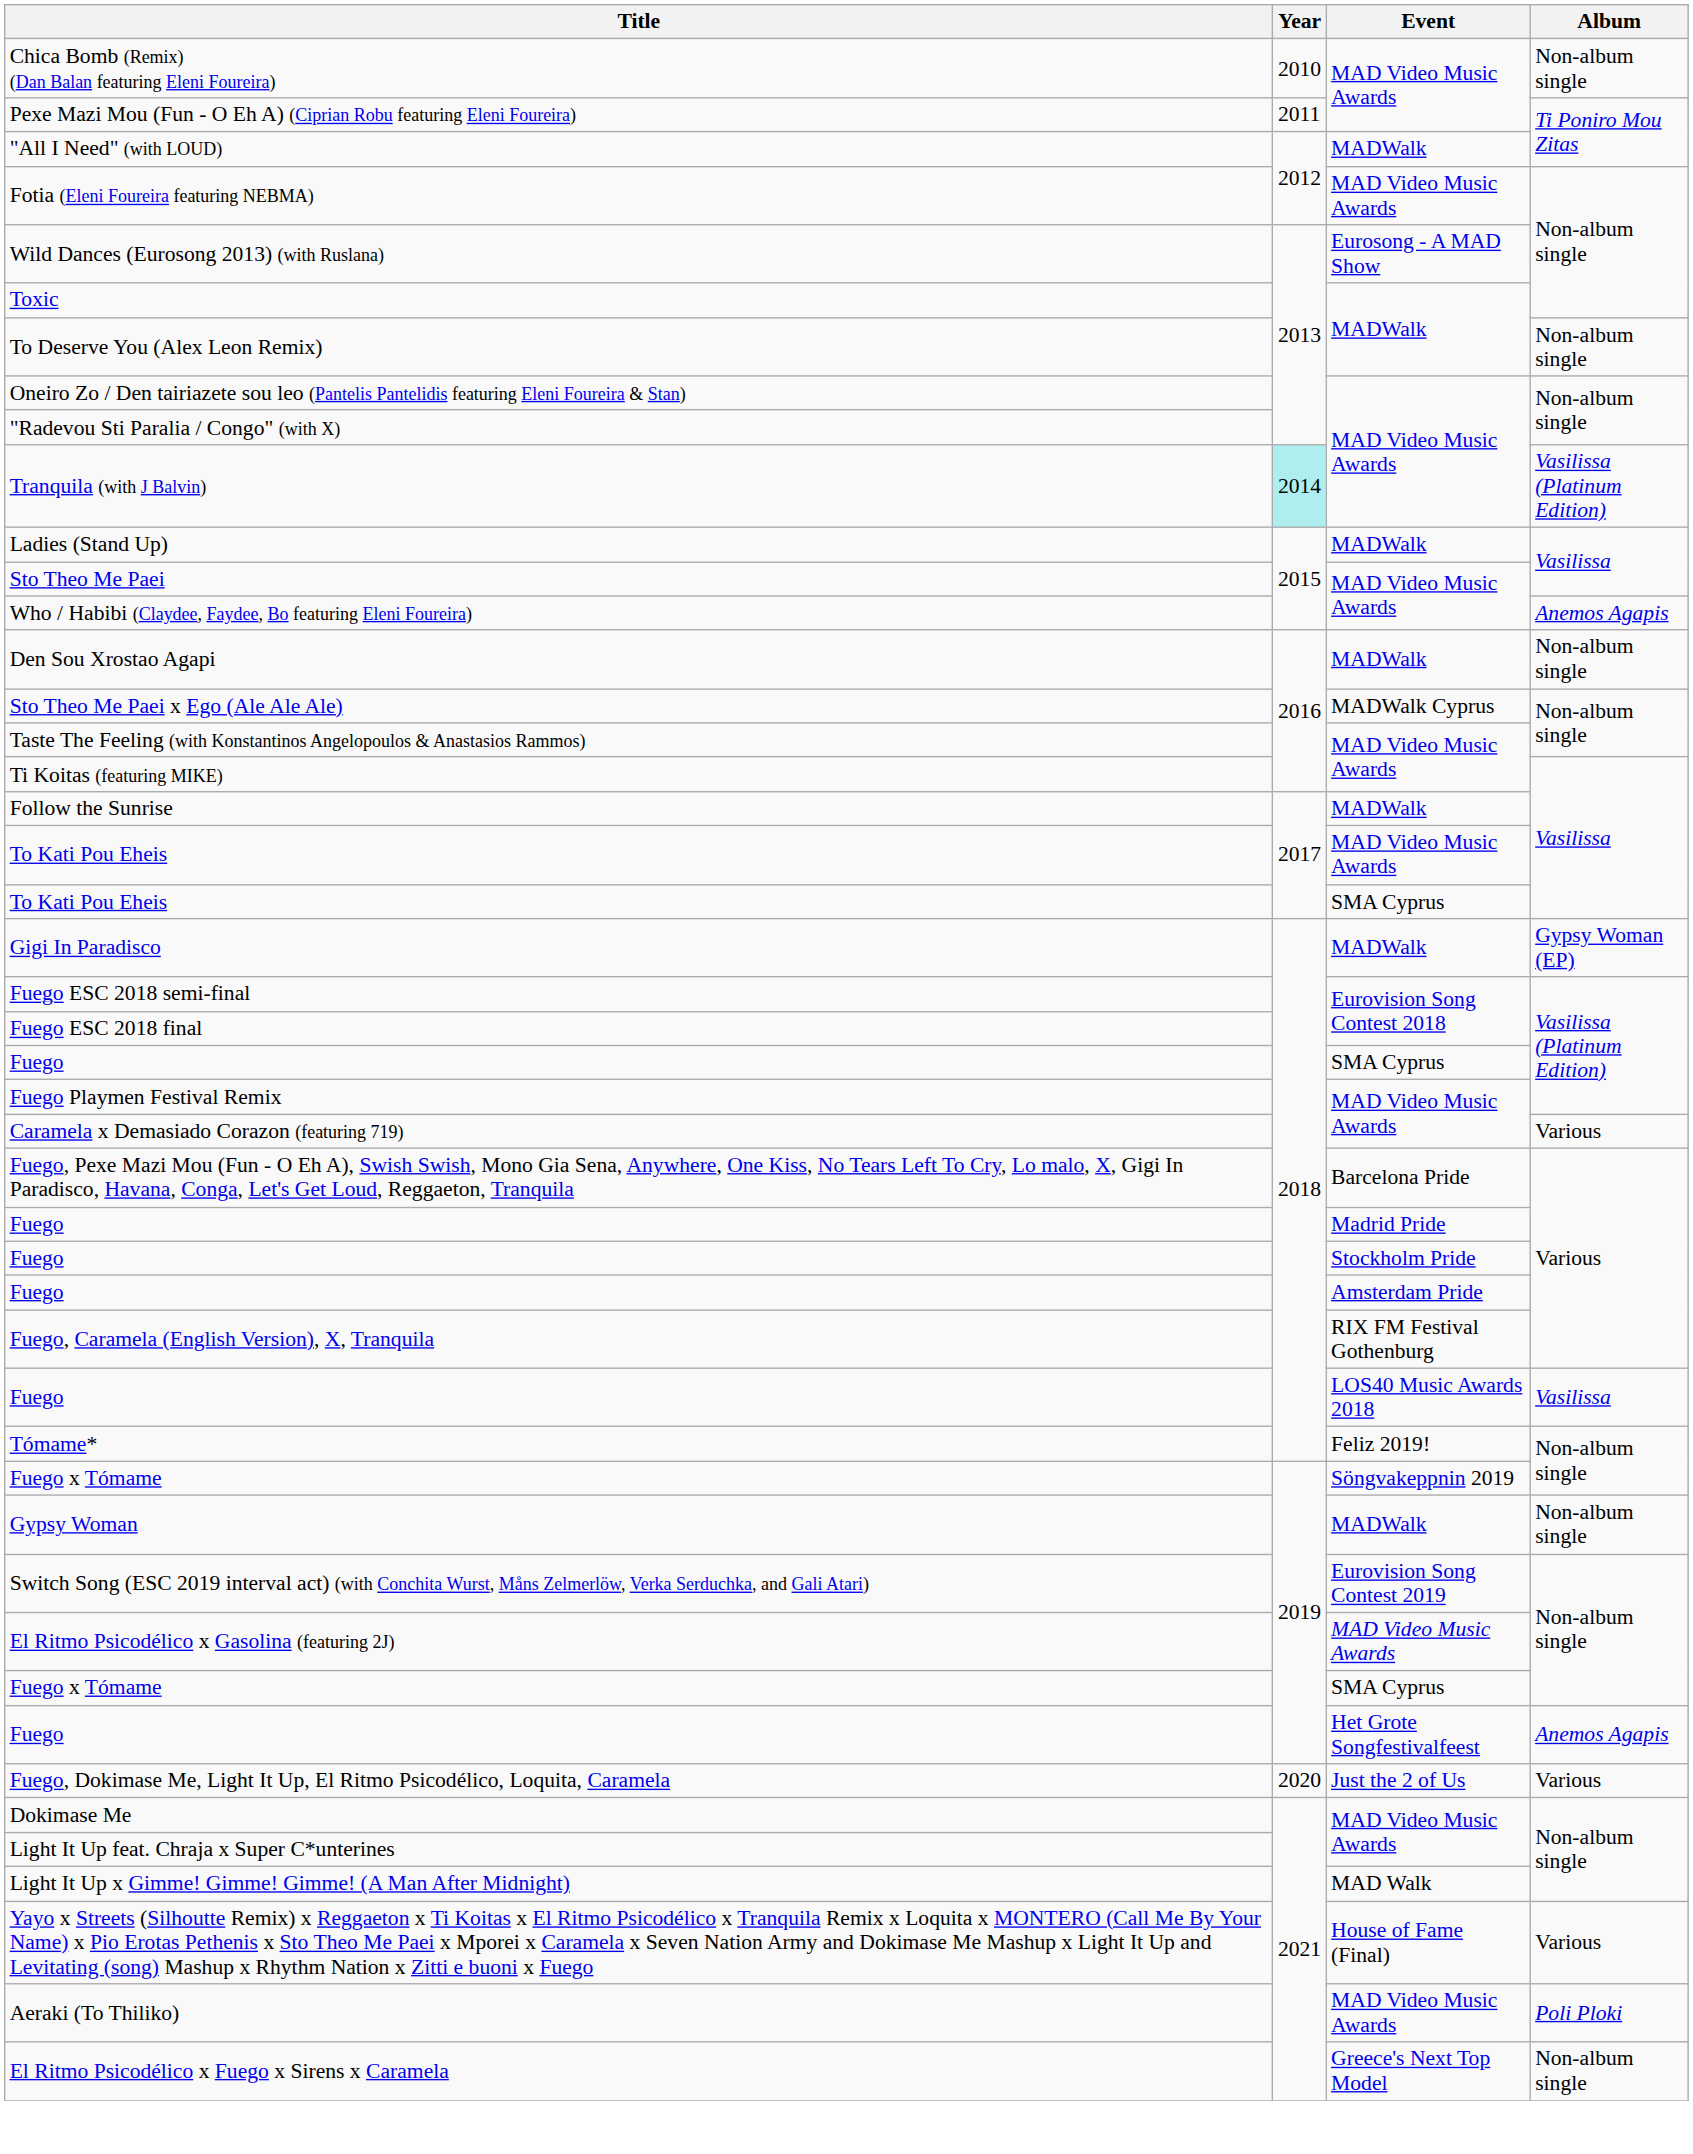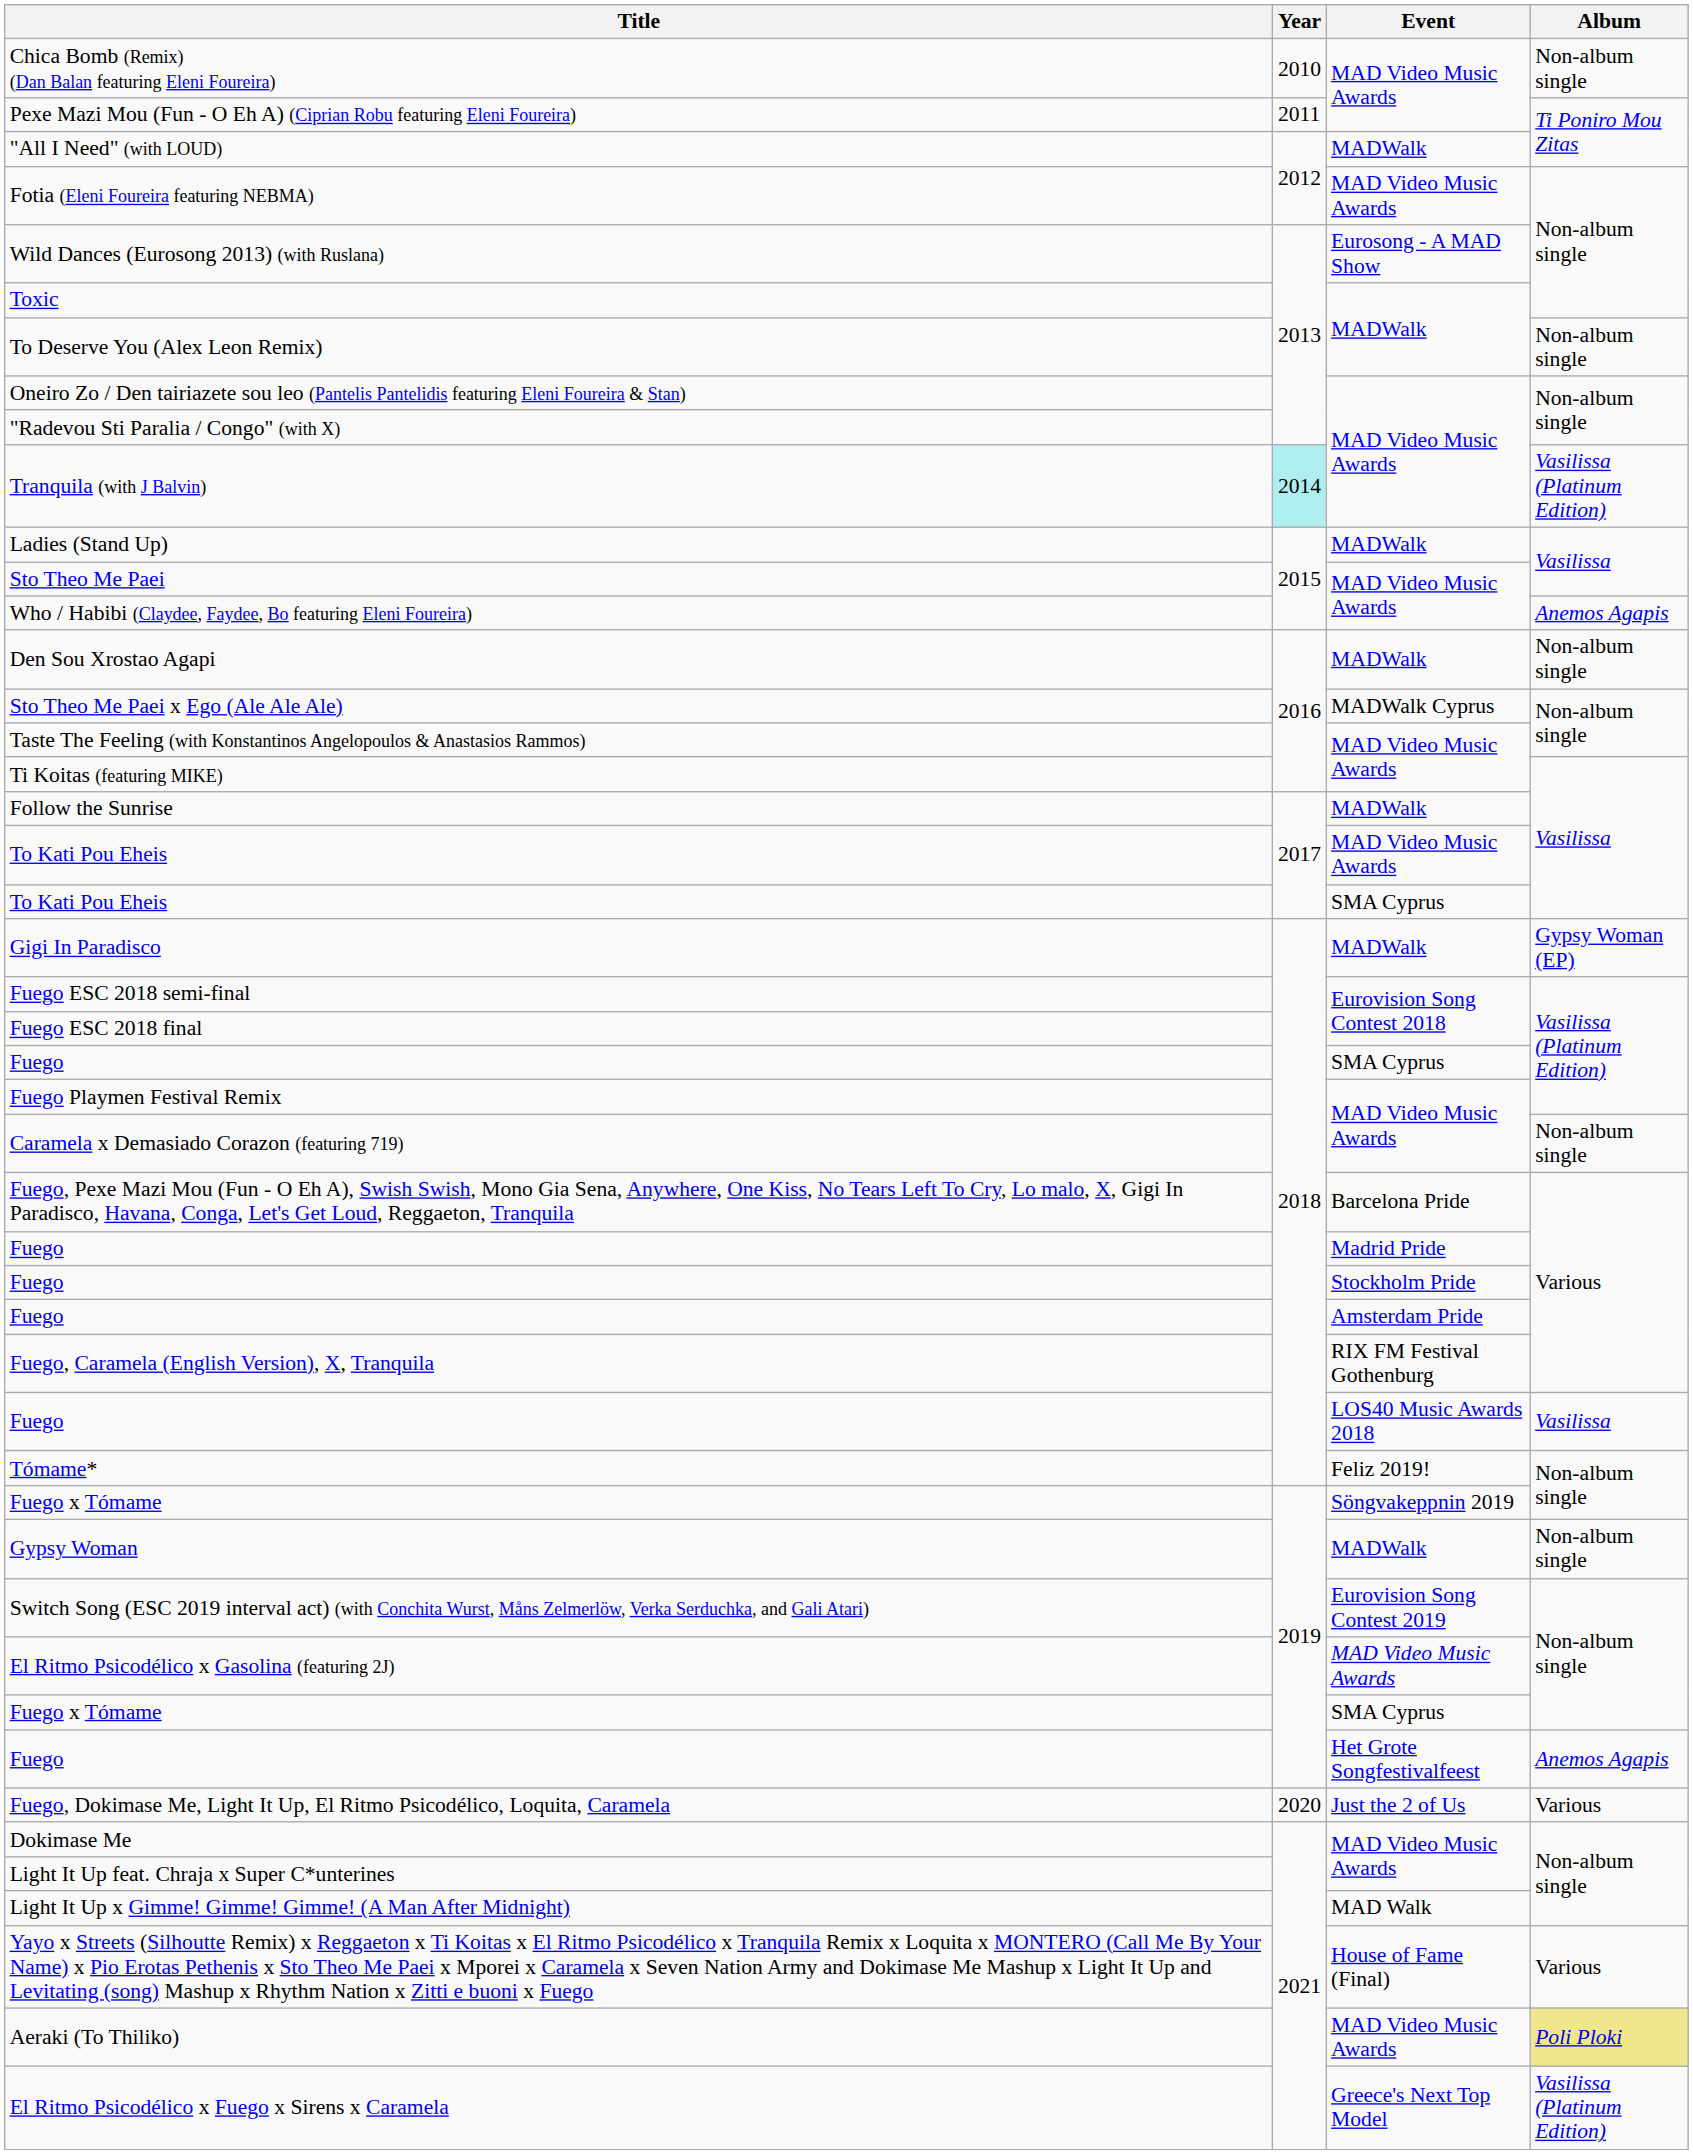 <table class="wikitable">
 <tr>
 <th>Title</th>
 <th>Year</th>
 <th>Event</th>
 <th>Album</th>
 </tr>
 <tr>
 <td>Chica Bomb <small>(Remix)</small><br><small>(<a href='#'>Dan Balan</a> featuring <a href='#'>Eleni Foureira</a>)</small></td>
 <td>2010</td>
 <td rowspan="2"><a href='#'>MAD Video Music Awards</a></td>
 <td>Non-album single</td>
 </tr>
 <tr>
 <td>Pexe Mazi Mou (Fun - O Eh A) <small>(<a href='#'>Ciprian Robu</a> featuring <a href='#'>Eleni Foureira</a>)</small></td>
 <td>2011</td>
 <td rowspan="2"><em><a href='#'>Ti Poniro Mou Zitas</a></em></td>
 </tr>
 <tr>
 <td>"All I Need" <small>(with LOUD)</small></td>
 <td rowspan="2">2012</td>
 <td><a href='#'>MADWalk</a></td>
 </tr>
 <tr>
 <td>Fotia <small>(<a href='#'>Eleni Foureira</a> featuring NEBMA)</small></td>
 <td><a href='#'>MAD Video Music Awards</a></td>
 <td rowspan="3">Non-album single</td>
 </tr>
 <tr>
 <td>Wild Dances (Eurosong 2013) <small>(with Ruslana)</small></td>
 <td rowspan="5">2013</td>
 <td><a href='#'>Eurosong - A MAD Show</a></td>
 </tr>
 <tr>
 <td><a href='#'>Toxic</a></td>
 <td rowspan="2"><a href='#'>MADWalk</a></td>
 </tr>
 <tr>
 <td>To Deserve You (Alex Leon Remix)</td>
 <td>Non-album single</td>
 </tr>
 <tr>
 <td>Oneiro Zo / Den tairiazete sou leo <small>(<a href='#'>Pantelis Pantelidis</a> featuring <a href='#'>Eleni Foureira</a> & <a href='#'>Stan</a>)</small></td>
 <td rowspan="3"><a href='#'>MAD Video Music Awards</a></td>
 <td rowspan="2">Non-album single</td>
 </tr>
 <tr>
 <td>"Radevou Sti Paralia / Congo" <small>(with X)</small></td>
 </tr>
 <tr>
 <td><a href='#'>Tranquila</a> <small>(with <a href='#'>J Balvin</a>)</small></td>
 <td style="background: paleturquoise;">2014</td>
 <td><em><a href='#'>Vasilissa (Platinum Edition)</a></em></td>
 </tr>
 <tr>
 <td>Ladies (Stand Up)</td>
 <td rowspan="3">2015</td>
 <td><a href='#'>MADWalk</a></td>
 <td rowspan="2"><em><a href='#'>Vasilissa</a></em></td>
 </tr>
 <tr>
 <td><a href='#'>Sto Theo Me Paei</a></td>
 <td rowspan="2"><a href='#'>MAD Video Music Awards</a></td>
 </tr>
 <tr>
 <td>Who / Habibi <small>(<a href='#'>Claydee</a>, <a href='#'>Faydee</a>, <a href='#'>Bo</a> featuring <a href='#'>Eleni Foureira</a>)</small></td>
 <td><em><a href='#'>Anemos Agapis</a></em></td>
 </tr>
 <tr>
 <td>Den Sou Xrostao Agapi</td>
 <td rowspan="4">2016</td>
 <td><a href='#'>MADWalk</a></td>
 <td>Non-album single</td>
 </tr>
 <tr>
 <td><a href='#'>Sto Theo Me Paei</a> x <a href='#'>Ego (Ale Ale Ale)</a></td>
 <td>MADWalk Cyprus</td>
 <td rowspan="2">Non-album single</td>
 </tr>
 <tr>
 <td>Taste The Feeling <small> (with Konstantinos Angelopoulos & Anastasios Rammos)</small></td>
 <td rowspan="2"><a href='#'>MAD Video Music Awards</a></td>
 </tr>
 <tr>
 <td>Ti Koitas <small>(featuring MIKE)</small></td>
 <td rowspan="4"><em><a href='#'>Vasilissa</a></em></td>
 </tr>
 <tr>
 <td>Follow the Sunrise</td>
 <td rowspan="3">2017</td>
 <td><a href='#'>MADWalk</a></td>
 </tr>
 <tr>
 <td><a href='#'>To Kati Pou Eheis</a></td>
 <td><a href='#'>MAD Video Music Awards</a></td>
 </tr>
 <tr>
 <td><a href='#'>To Kati Pou Eheis</a></td>
 <td>SMA Cyprus</td>
 </tr>
 <tr>
 <td><a href='#'>Gigi In Paradisco</a></td>
 <td rowspan="13">2018</td>
 <td><a href='#'>MADWalk</a></td>
 <td><a href='#'>Gypsy Woman (EP)</a></td>
 </tr>
 <tr>
 <td><a href='#'>Fuego</a> ESC 2018 semi-final</td>
 <td rowspan="2"><a href='#'>Eurovision Song Contest 2018</a></td>
 <td rowspan="4"><em><a href='#'>Vasilissa (Platinum Edition)</a></em></td>
 </tr>
 <tr>
 <td><a href='#'>Fuego</a> ESC 2018 final</td>
 </tr>
 <tr>
 <td><a href='#'>Fuego</a></td>
 <td>SMA Cyprus</td>
 </tr>
 <tr>
 <td><a href='#'>Fuego</a> Playmen Festival Remix</td>
 <td rowspan="2"><a href='#'>MAD Video Music Awards</a></td>
 </tr>
 <tr>
 <td><a href='#'>Caramela</a> x Demasiado Corazon <small>(featuring 719)</small></td>
-<td>Various</td>
+<td>Non-album single</td>
 </tr>
 <tr>
 <td><a href='#'>Fuego</a>, Pexe Mazi Mou (Fun - O Eh A), <a href='#'>Swish Swish</a>, Mono Gia Sena, <a href='#'>Anywhere</a>, <a href='#'>One Kiss</a>, <a href='#'>No Tears Left To Cry</a>, <a href='#'>Lo malo</a>, <a href='#'>X</a>, Gigi In Paradisco, <a href='#'>Havana</a>, <a href='#'>Conga</a>, <a href='#'>Let's Get Loud</a>, Reggaeton, <a href='#'>Tranquila</a></td>
 <td>Barcelona Pride</td>
 <td rowspan="5">Various</td>
 </tr>
 <tr>
 <td><a href='#'>Fuego</a></td>
 <td><a href='#'>Madrid Pride</a></td>
 </tr>
 <tr>
 <td><a href='#'>Fuego</a></td>
 <td><a href='#'>Stockholm Pride</a></td>
 </tr>
 <tr>
 <td><a href='#'>Fuego</a></td>
 <td><a href='#'>Amsterdam Pride</a></td>
 </tr>
 <tr>
 <td><a href='#'>Fuego</a>, <a href='#'>Caramela (English Version)</a>, <a href='#'>X</a>, <a href='#'>Tranquila</a></td>
 <td>RIX FM Festival Gothenburg</td>
 </tr>
 <tr>
 <td><a href='#'>Fuego</a></td>
 <td><a href='#'>LOS40 Music Awards 2018</a></td>
 <td><em><a href='#'>Vasilissa</a></em></td>
 </tr>
 <tr>
 <td><a href='#'>Tómame</a>*</td>
 <td>Feliz 2019!</td>
 <td rowspan="2">Non-album single</td>
 </tr>
 <tr>
 <td><a href='#'>Fuego</a> x <a href='#'>Tómame</a></td>
 <td rowspan="6">2019</td>
 <td><a href='#'>Söngvakeppnin</a> 2019</td>
 </tr>
 <tr>
 <td><a href='#'>Gypsy Woman</a></td>
 <td><a href='#'>MADWalk</a></td>
 <td>Non-album single</td>
 </tr>
 <tr>
 <td>Switch Song (ESC 2019 interval act) <small>(with <a href='#'>Conchita Wurst</a>, <a href='#'>Måns Zelmerlöw</a>, <a href='#'>Verka Serduchka</a>, and <a href='#'>Gali Atari</a>)</small></td>
 <td><a href='#'>Eurovision Song Contest 2019</a></td>
 <td rowspan="3">Non-album single</td>
 </tr>
 <tr>
 <td><a href='#'>El Ritmo Psicodélico</a> x <a href='#'>Gasolina</a> <small>(featuring 2J)</small></td>
 <td><em><a href='#'>MAD Video Music Awards</a></em></td>
 </tr>
 <tr>
 <td><a href='#'>Fuego</a> x <a href='#'>Tómame</a></td>
 <td>SMA Cyprus</td>
 </tr>
 <tr>
 <td><a href='#'>Fuego</a></td>
 <td><a href='#'>Het Grote Songfestivalfeest</a></td>
 <td><em><a href='#'>Anemos Agapis</a></em></td>
 </tr>
 <tr>
 <td><a href='#'>Fuego</a>, Dokimase Me, Light It Up, El Ritmo Psicodélico, Loquita, <a href='#'>Caramela</a></td>
 <td>2020</td>
 <td><a href='#'>Just the 2 of Us</a></td>
 <td>Various</td>
 </tr>
 <tr>
 <td>Dokimase Me</td>
 <td rowspan="6">2021</td>
 <td rowspan="2"><a href='#'>MAD Video Music Awards</a></td>
 <td rowspan="3">Non-album single</td>
 </tr>
 <tr>
 <td>Light It Up feat. Chraja x Super C*unterines</td>
 </tr>
 <tr>
 <td>Light It Up x <a href='#'>Gimme! Gimme! Gimme! (A Man After Midnight)</a></td>
 <td>MAD Walk</td>
 </tr>
 <tr>
 <td><a href='#'>Yayo</a> x <a href='#'>Streets</a> (<a href='#'>Silhoutte</a> Remix) x <a href='#'>Reggaeton</a> x <a href='#'>Ti Koitas</a> x <a href='#'>El Ritmo Psicodélico</a> x <a href='#'>Tranquila</a> Remix x Loquita x <a href='#'>MONTERO (Call Me By Your Name)</a> x <a href='#'>Pio Erotas Pethenis</a> x <a href='#'>Sto Theo Me Paei</a> x Mporei x <a href='#'>Caramela</a> x Seven Nation Army and Dokimase Me Mashup x Light It Up and <a href='#'>Levitating (song)</a> Mashup x Rhythm Nation x <a href='#'>Zitti e buoni</a> x <a href='#'>Fuego</a></td>
 <td><a href='#'>House of Fame</a> (Final)</td>
 <td rowspan="1">Various</td>
 </tr>
 <tr>
 <td>Aeraki (To Thiliko)</td>
 <td><a href='#'>MAD Video Music Awards</a></td>
-<td rowspan="1"><em><a href='#'>Poli Ploki</a></em></td>
+<td rowspan="1" style="background: khaki;"><em><a href='#'>Poli Ploki</a></em></td>
 </tr>
 <tr>
 <td><a href='#'>El Ritmo Psicodélico</a> x <a href='#'>Fuego</a> x Sirens x <a href='#'>Caramela</a></td>
 <td><a href='#'>Greece's Next Top Model</a></td>
-<td rowspan="1">Non-album single</td>
+<td><em><a href='#'>Vasilissa (Platinum Edition)</a></em></td>
 </tr>
 <tr>
 </tr>
 </table>
